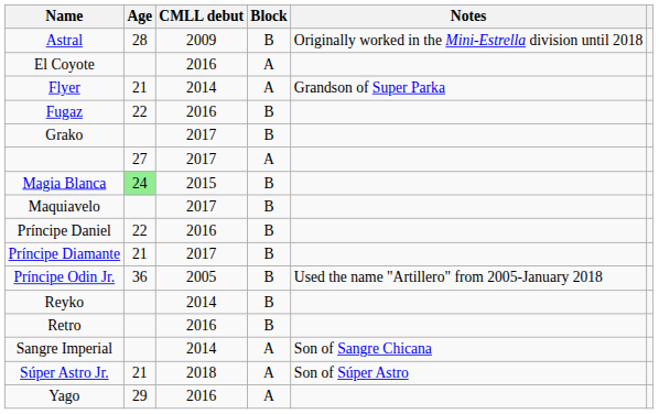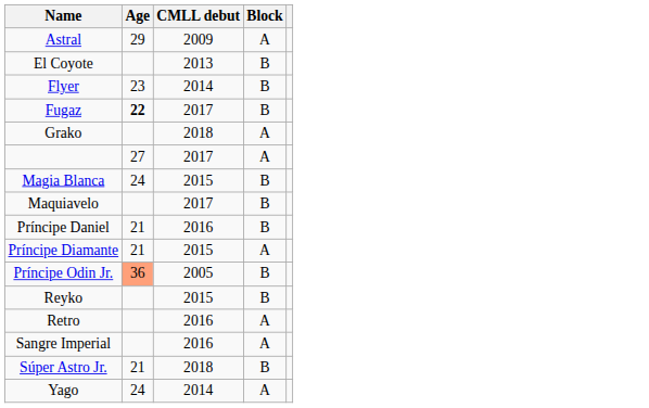 <table class="wikitable sortable" style="text-align: center">
 <tr>
 <th scope="col">Name</th>
 <th scope="col">Age</th>
 <th scope="col">CMLL debut</th>
 <th scope="col">Block</th>
-<th class="unsortable" scope="col">Notes</th>
 <th width=0 class="unsortable" scope="col"></th>
 </tr>
 <tr>
 <td><a href='#'>Astral</a></td>
-<td>28</td>
+<td>29</td>
 <td>2009</td>
-<td>B</td>
-<td align=left>Originally worked in the <em><a href='#'>Mini-Estrella</a></em> division until 2018</td>
+<td>A</td>
 <td></td>
 </tr>
 <tr>
 <td>El Coyote</td>
 <td></td>
-<td>2016</td>
-<td>A</td>
-<td align=left> </td>
+<td>2013</td>
+<td>B</td>
 <td></td>
 </tr>
 <tr>
 <td><a href='#'>Flyer</a></td>
-<td>21</td>
+<td>23</td>
 <td>2014</td>
-<td>A</td>
-<td align=left>Grandson of <a href='#'>Super Parka</a></td>
+<td>B</td>
 <td></td>
 </tr>
 <tr>
 <td><a href='#'>Fugaz</a></td>
-<td>22</td>
-<td>2016</td>
+<td><strong>22</strong></td>
+<td>2017</td>
 <td>B</td>
-<td align=left> </td>
 <td></td>
 </tr>
 <tr>
 <td>Grako</td>
 <td></td>
-<td>2017</td>
-<td>B</td>
-<td align=left> </td>
+<td>2018</td>
+<td>A</td>
 <td></td>
 </tr>
 <tr>
 <td></td>
 <td>27</td>
 <td>2017</td>
 <td>A</td>
-<td align=left> </td>
 <td></td>
 </tr>
 <tr>
 <td><a href='#'>Magia Blanca</a></td>
-<td style="background: lightgreen;">24</td>
+<td>24</td>
 <td>2015</td>
 <td>B</td>
-<td align=left> </td>
 <td></td>
 </tr>
 <tr>
 <td>Maquiavelo</td>
 <td></td>
 <td>2017</td>
 <td>B</td>
-<td align=left> </td>
 <td></td>
 </tr>
 <tr>
 <td>Príncipe Daniel</td>
-<td>22</td>
+<td>21</td>
 <td>2016</td>
 <td>B</td>
-<td align=left> </td>
 <td></td>
 </tr>
 <tr>
 <td><a href='#'>Príncipe Diamante</a></td>
 <td>21</td>
-<td>2017</td>
-<td>B</td>
-<td align=left> </td>
+<td>2015</td>
+<td>A</td>
 <td></td>
 </tr>
 <tr>
 <td><a href='#'>Príncipe Odin Jr.</a></td>
-<td>36</td>
+<td style="background: lightsalmon;">36</td>
 <td>2005</td>
 <td>B</td>
-<td align=left>Used the name "Artillero" from 2005-January 2018</td>
 <td></td>
 </tr>
 <tr>
 <td>Reyko</td>
 <td></td>
-<td>2014</td>
+<td>2015</td>
 <td>B</td>
-<td align=left> </td>
 <td></td>
 </tr>
 <tr>
 <td>Retro</td>
 <td></td>
 <td>2016</td>
-<td>B</td>
-<td align=left> </td>
+<td>A</td>
 <td></td>
 </tr>
 <tr>
 <td>Sangre Imperial</td>
 <td></td>
-<td>2014</td>
+<td>2016</td>
 <td>A</td>
-<td align=left>Son of <a href='#'>Sangre Chicana</a></td>
 <td></td>
 </tr>
 <tr>
 <td><a href='#'>Súper Astro Jr.</a></td>
 <td>21</td>
 <td>2018</td>
-<td>A</td>
-<td align=left>Son of <a href='#'>Súper Astro</a></td>
+<td>B</td>
 <td></td>
 </tr>
 <tr>
 <td>Yago</td>
-<td>29</td>
-<td>2016</td>
+<td>24</td>
+<td>2014</td>
 <td>A</td>
-<td align=left> </td>
 <td></td>
 </tr>
 </table>
